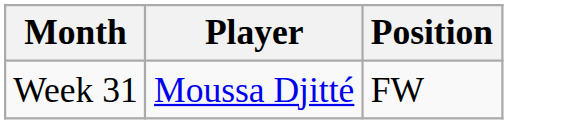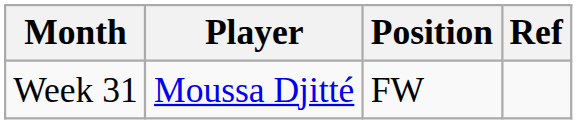 <table class=wikitable>
 <tr>
 <th>Month</th>
 <th>Player</th>
 <th>Position</th>
+<th>Ref</th>
 </tr>
 <tr>
 <td align=center>Week 31</td>
 <td> <a href='#'>Moussa Djitté</a></td>
 <td>FW</td>
+<td rowspan="1"></td>
 </tr>
 </table>
